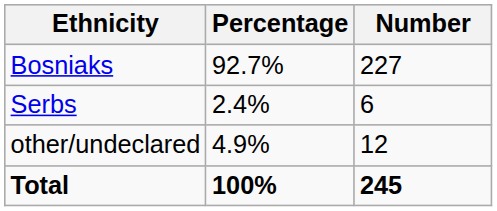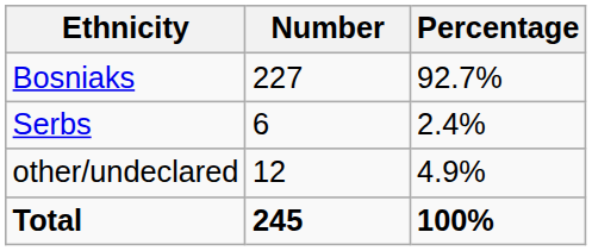 <table class="wikitable">
 <tr>
 <th width="100px">Ethnicity</th>
+<th width="80px">Number</th>
 <th width="80px">Percentage</th>
-<th width="80px">Number</th>
 </tr>
 <tr>
 <td><a href='#'>Bosniaks</a></td>
+<td>227</td>
 <td>92.7%</td>
-<td>227</td>
 </tr>
 <tr>
 <td><a href='#'>Serbs</a></td>
+<td>6</td>
 <td>2.4%</td>
-<td>6</td>
 </tr>
 <tr>
 <td>other/undeclared</td>
+<td>12</td>
 <td>4.9%</td>
-<td>12</td>
 </tr>
 <tr>
 <td><strong>Total</strong></td>
+<td><strong>245</strong></td>
 <td><strong>100%</strong></td>
-<td><strong>245</strong></td>
 </tr>
 </table>
